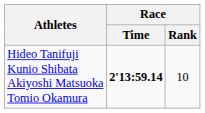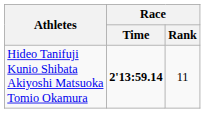 <table class="wikitable" border="1" style="font-size:90%">
 <tr>
 <th rowspan=2>Athletes</th>
 <th colspan=2>Race</th>
 </tr>
 <tr>
 <th>Time</th>
 <th>Rank</th>
 </tr>
 <tr>
 <td><a href='#'>Hideo Tanifuji</a><br><a href='#'>Kunio Shibata</a><br><a href='#'>Akiyoshi Matsuoka</a><br><a href='#'>Tomio Okamura</a></td>
 <td align=center><strong>2'13:59.14</strong></td>
-<td align=center>10</td>
+<td align=center>11</td>
 </tr>
 </table>
